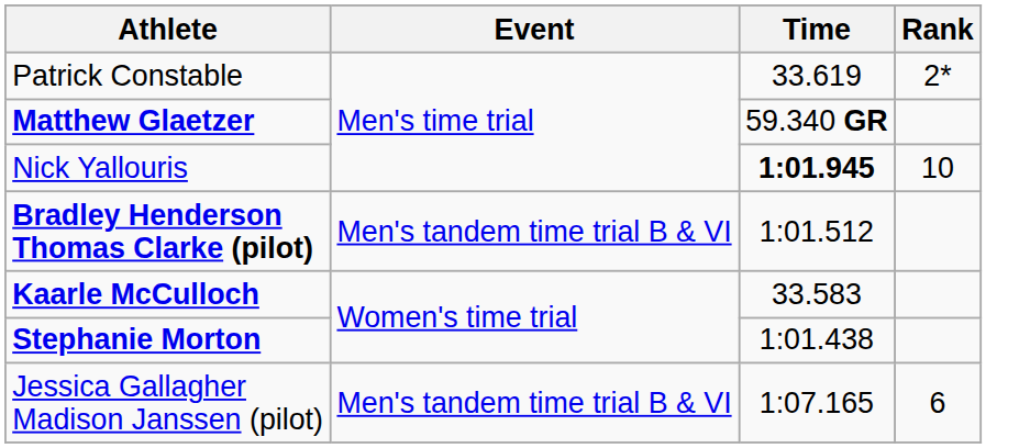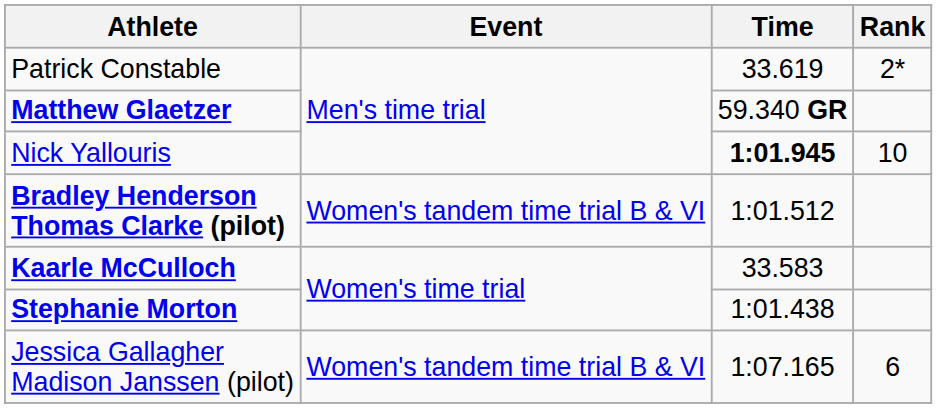 <table class=wikitable style=font-size:90%;text-align:center>
 <tr>
 <th>Athlete</th>
 <th>Event</th>
 <th>Time</th>
 <th>Rank</th>
 </tr>
 <tr>
 <td align=left>Patrick Constable</td>
 <td align=left rowspan=3><a href='#'>Men's time trial</a></td>
 <td>33.619</td>
 <td>2*</td>
 </tr>
 <tr>
 <td align=left><strong><a href='#'>Matthew Glaetzer</a></strong></td>
 <td>59.340 <strong>GR</strong></td>
 <td></td>
 </tr>
 <tr>
 <td align=left><a href='#'>Nick Yallouris</a></td>
 <td><strong>1:01.945</strong></td>
 <td>10</td>
 </tr>
 <tr>
 <td align=left><strong><a href='#'>Bradley Henderson</a><br><a href='#'>Thomas Clarke</a> (pilot)</strong></td>
-<td align=left><a href='#'>Men's tandem time trial B & VI</a></td>
+<td align=left><a href='#'>Women's tandem time trial B & VI</a></td>
 <td>1:01.512</td>
 <td></td>
 </tr>
 <tr>
 <td align=left><strong><a href='#'>Kaarle McCulloch</a></strong></td>
 <td align=left rowspan=2><a href='#'>Women's time trial</a></td>
 <td>33.583</td>
 <td></td>
 </tr>
 <tr>
 <td align=left><strong><a href='#'>Stephanie Morton</a></strong></td>
 <td>1:01.438</td>
 <td></td>
 </tr>
 <tr>
 <td align=left><a href='#'>Jessica Gallagher</a><br><a href='#'>Madison Janssen</a> (pilot)</td>
-<td align=left><a href='#'>Men's tandem time trial B & VI</a></td>
+<td align=left><a href='#'>Women's tandem time trial B & VI</a></td>
 <td>1:07.165</td>
 <td>6</td>
 </tr>
 </table>
